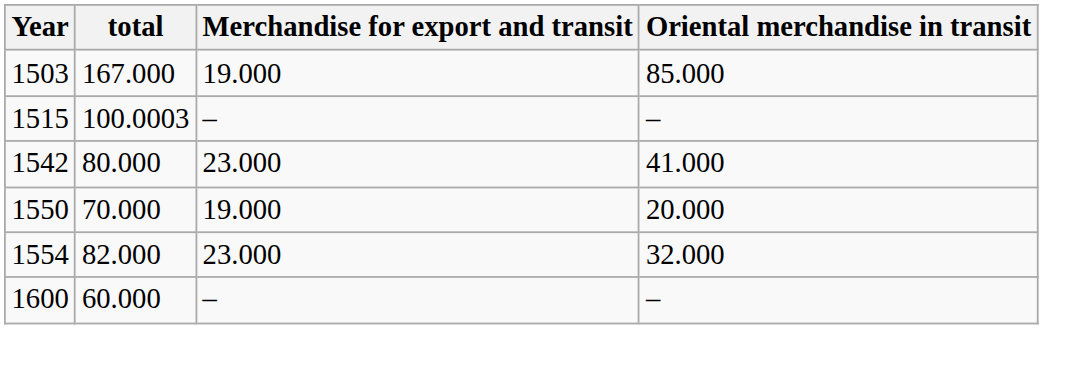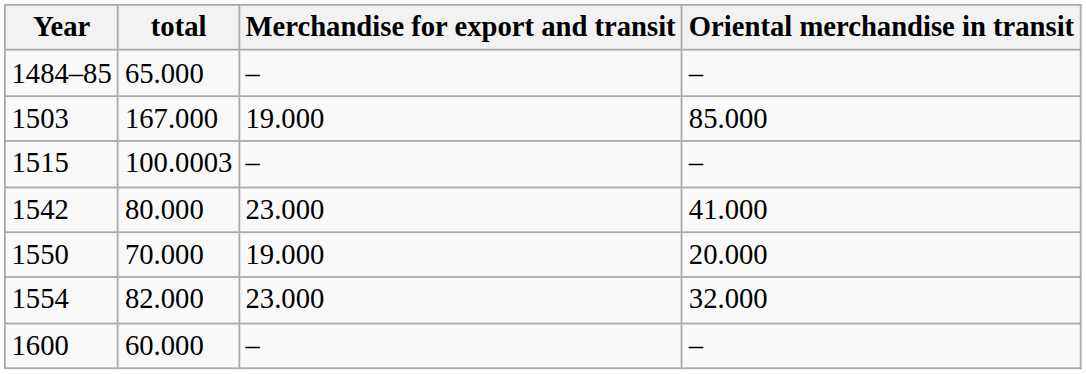 <table class="wikitable mw-datatable">
 <tr>
 <th>Year</th>
 <th>total</th>
 <th>Merchandise for export and transit</th>
 <th>Oriental merchandise in transit</th>
+</tr>
+<tr>
+<td>1484–85</td>
+<td>65.000</td>
+<td>–</td>
+<td>–</td>
 </tr>
 <tr>
 <td>1503</td>
 <td>167.000</td>
 <td>19.000</td>
 <td>85.000</td>
 </tr>
 <tr>
 <td>1515</td>
 <td>100.0003</td>
 <td>–</td>
 <td>–</td>
 </tr>
 <tr>
 <td>1542</td>
 <td>80.000</td>
 <td>23.000</td>
 <td>41.000</td>
 </tr>
 <tr>
 <td>1550</td>
 <td>70.000</td>
 <td>19.000</td>
 <td>20.000</td>
 </tr>
 <tr>
 <td>1554</td>
 <td>82.000</td>
 <td>23.000</td>
 <td>32.000</td>
 </tr>
 <tr>
 <td>1600</td>
 <td>60.000</td>
 <td>–</td>
 <td>–</td>
 </tr>
 </table>
